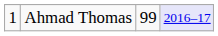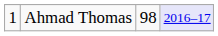 <table class="wikitable">
 <tr>
 </tr>
 <tr>
 <td>1</td>
 <td>Ahmad Thomas</td>
-<td>99</td>
+<td>98</td>
 <td style="background: lavender; font-size:80%;"><a href='#'>2016–17</a></td>
 </tr>
 </table>
